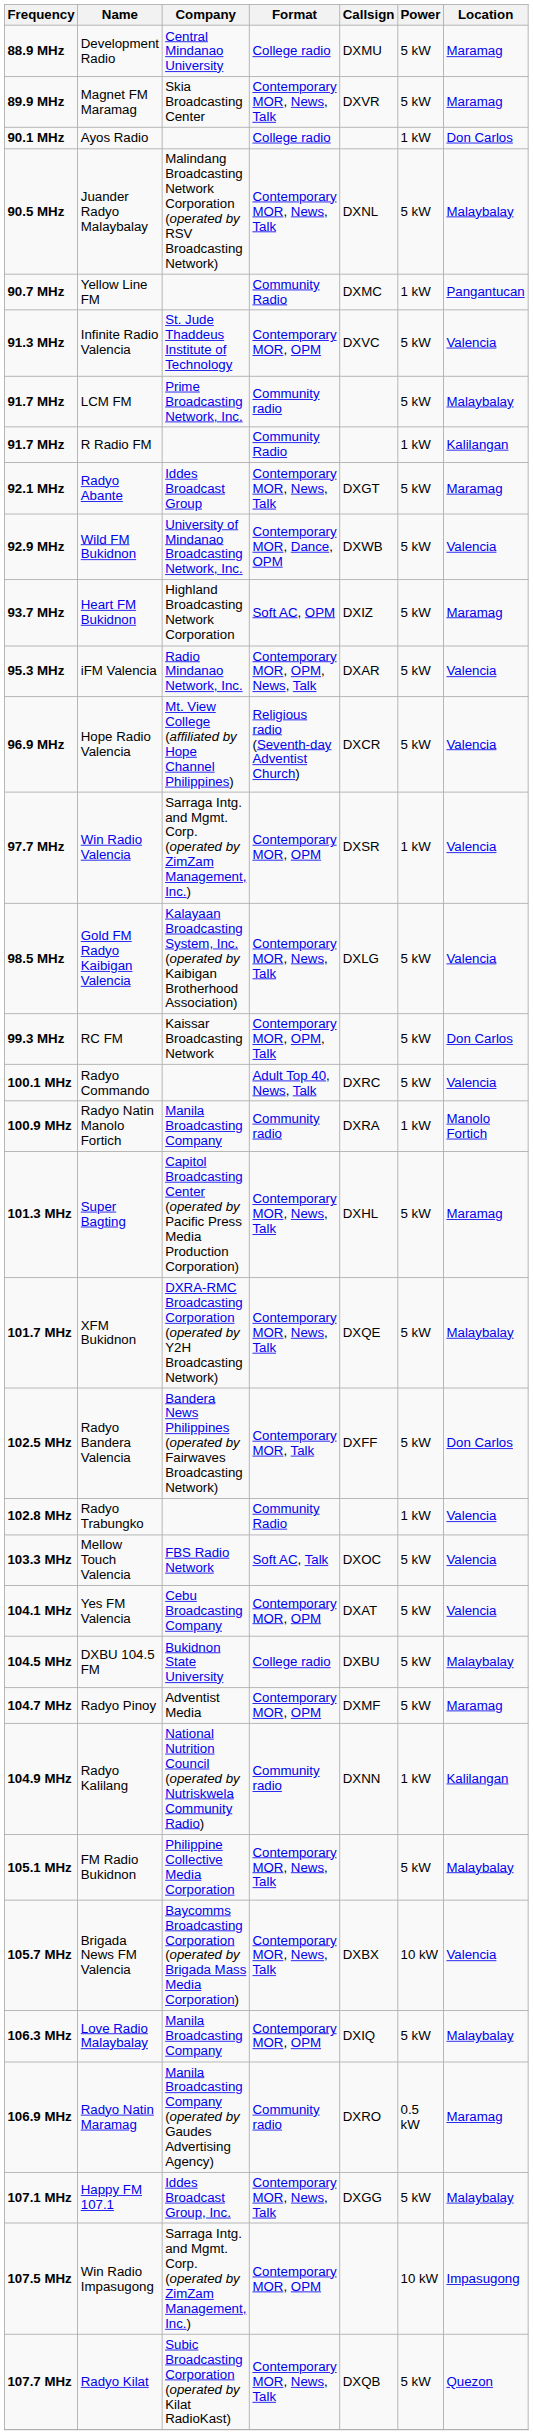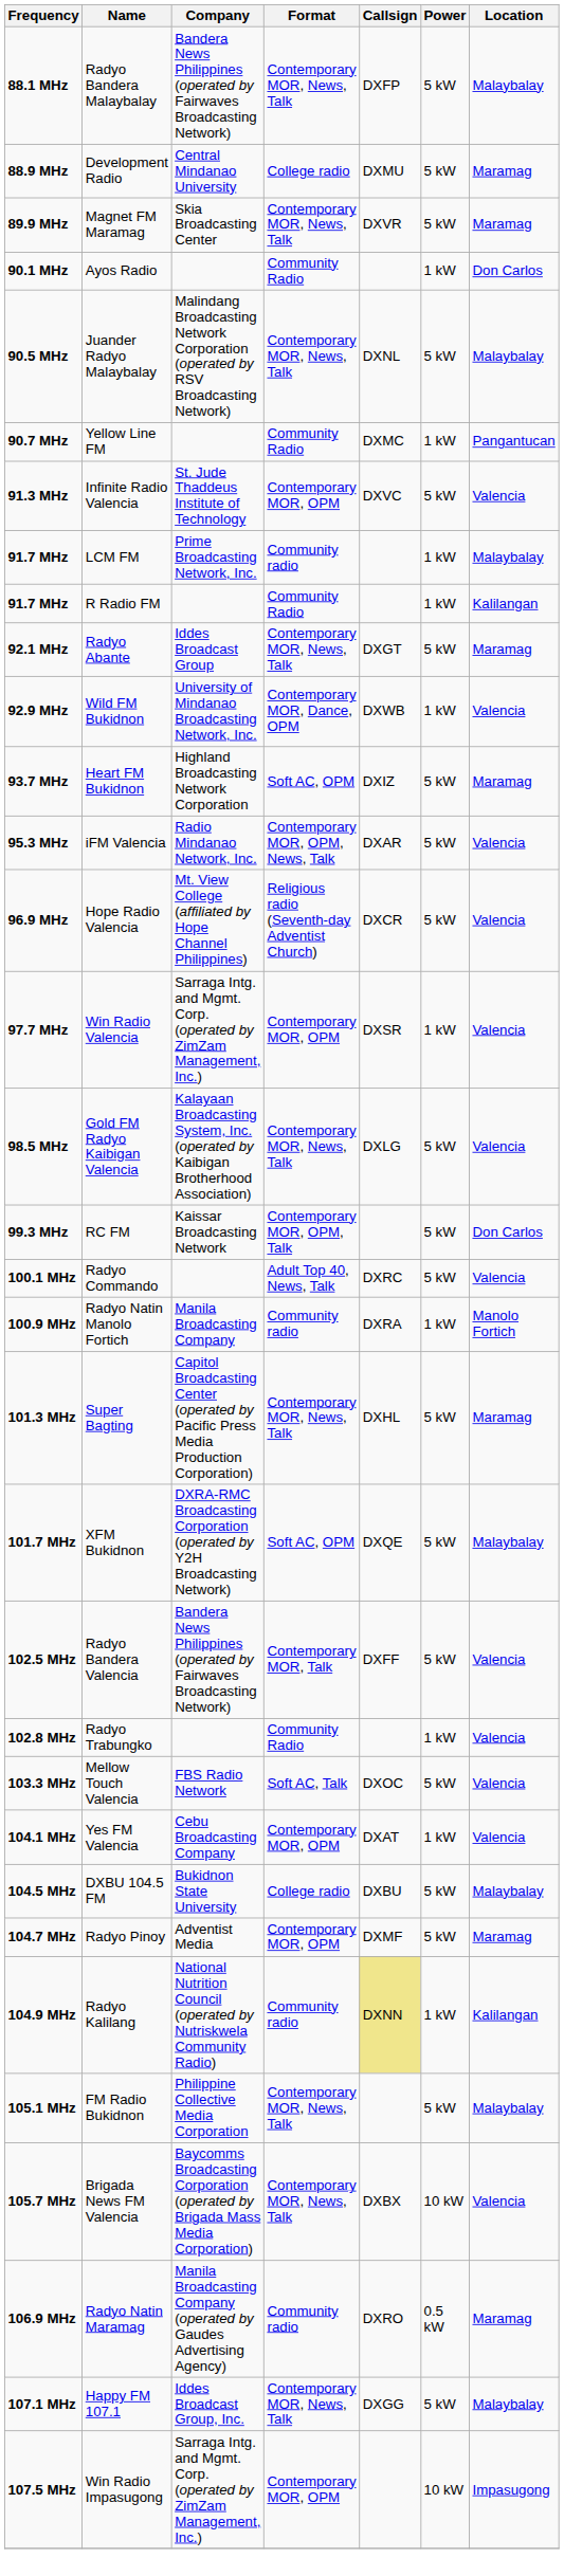 <table class="sortable wikitable" style="width:100%" style="text-align:center;">
 <tr>
 <th>Frequency</th>
 <th>Name</th>
 <th>Company</th>
 <th>Format</th>
 <th>Callsign</th>
 <th>Power</th>
 <th>Location</th>
+</tr>
+<tr>
+<td><strong>88.1 MHz</strong></td>
+<td>Radyo Bandera Malaybalay</td>
+<td><a href='#'>Bandera News Philippines</a><br>(<em>operated by</em> Fairwaves Broadcasting Network)</td>
+<td><a href='#'>Contemporary MOR</a>, <a href='#'>News</a>, <a href='#'>Talk</a></td>
+<td>DXFP</td>
+<td>5 kW</td>
+<td><a href='#'>Malaybalay</a></td>
 </tr>
 <tr>
 <td><strong>88.9 MHz</strong></td>
 <td>Development Radio</td>
 <td><a href='#'>Central Mindanao University</a></td>
 <td><a href='#'>College radio</a></td>
 <td>DXMU</td>
 <td>5 kW</td>
 <td><a href='#'>Maramag</a></td>
 </tr>
 <tr>
 <td><strong>89.9 MHz</strong></td>
 <td>Magnet FM Maramag</td>
 <td>Skia Broadcasting Center</td>
 <td><a href='#'>Contemporary MOR</a>, <a href='#'>News</a>, <a href='#'>Talk</a></td>
 <td>DXVR</td>
 <td>5 kW</td>
 <td><a href='#'>Maramag</a></td>
 </tr>
 <tr>
 <td><strong>90.1 MHz</strong></td>
 <td>Ayos Radio</td>
 <td></td>
-<td><a href='#'>College radio</a></td>
+<td><a href='#'>Community Radio</a></td>
 <td></td>
 <td>1 kW</td>
 <td><a href='#'>Don Carlos</a></td>
 </tr>
 <tr>
 <td><strong>90.5 MHz</strong></td>
 <td>Juander Radyo Malaybalay</td>
 <td>Malindang Broadcasting Network Corporation<br>(<em>operated by</em> RSV Broadcasting Network)</td>
 <td><a href='#'>Contemporary MOR</a>, <a href='#'>News</a>, <a href='#'>Talk</a></td>
 <td>DXNL</td>
 <td>5 kW</td>
 <td><a href='#'>Malaybalay</a></td>
 </tr>
 <tr>
 <td><strong>90.7 MHz</strong></td>
 <td>Yellow Line FM</td>
 <td></td>
 <td><a href='#'>Community Radio</a></td>
 <td>DXMC</td>
 <td>1 kW</td>
 <td><a href='#'>Pangantucan</a></td>
 </tr>
 <tr>
 <td><strong>91.3 MHz</strong></td>
 <td>Infinite Radio Valencia</td>
 <td><a href='#'>St. Jude Thaddeus Institute of Technology</a></td>
 <td><a href='#'>Contemporary MOR</a>, <a href='#'>OPM</a></td>
 <td>DXVC</td>
 <td>5 kW</td>
 <td><a href='#'>Valencia</a></td>
 </tr>
 <tr>
 <td><strong>91.7 MHz</strong></td>
 <td>LCM FM</td>
 <td><a href='#'>Prime Broadcasting Network, Inc.</a></td>
 <td><a href='#'>Community radio</a></td>
 <td></td>
-<td>5 kW</td>
+<td>1 kW</td>
 <td><a href='#'>Malaybalay</a></td>
 </tr>
 <tr>
 <td><strong>91.7 MHz</strong></td>
 <td>R Radio FM</td>
 <td></td>
 <td><a href='#'>Community Radio</a></td>
 <td></td>
 <td>1 kW</td>
 <td><a href='#'>Kalilangan</a></td>
 </tr>
 <tr>
 <td><strong>92.1 MHz</strong></td>
 <td><a href='#'>Radyo Abante</a></td>
 <td><a href='#'>Iddes Broadcast Group</a></td>
 <td><a href='#'>Contemporary MOR</a>, <a href='#'>News</a>, <a href='#'>Talk</a></td>
 <td>DXGT</td>
 <td>5 kW</td>
 <td><a href='#'>Maramag</a></td>
 </tr>
 <tr>
 <td><strong>92.9 MHz</strong></td>
 <td><a href='#'>Wild FM Bukidnon</a></td>
 <td><a href='#'>University of Mindanao Broadcasting Network, Inc.</a></td>
 <td><a href='#'>Contemporary MOR</a>, <a href='#'>Dance</a>, <a href='#'>OPM</a></td>
 <td>DXWB</td>
-<td>5 kW</td>
+<td>1 kW</td>
 <td><a href='#'>Valencia</a></td>
 </tr>
 <tr>
 <td><strong>93.7 MHz</strong></td>
 <td><a href='#'>Heart FM Bukidnon</a></td>
 <td>Highland Broadcasting Network Corporation</td>
 <td><a href='#'>Soft AC</a>, <a href='#'>OPM</a></td>
 <td>DXIZ</td>
 <td>5 kW</td>
 <td><a href='#'>Maramag</a></td>
 </tr>
 <tr>
 <td><strong>95.3 MHz</strong></td>
 <td>iFM Valencia</td>
 <td><a href='#'>Radio Mindanao Network, Inc.</a></td>
 <td><a href='#'>Contemporary MOR</a>, <a href='#'>OPM</a>, <a href='#'>News</a>, <a href='#'>Talk</a></td>
 <td>DXAR</td>
 <td>5 kW</td>
 <td><a href='#'>Valencia</a></td>
 </tr>
 <tr>
 <td><strong>96.9 MHz</strong></td>
 <td>Hope Radio Valencia</td>
 <td><a href='#'>Mt. View College</a><br>(<em>affiliated by</em> <a href='#'>Hope Channel Philippines</a>)</td>
 <td><a href='#'>Religious radio</a> (<a href='#'>Seventh-day Adventist Church</a>)</td>
 <td>DXCR</td>
 <td>5 kW</td>
 <td><a href='#'>Valencia</a></td>
 </tr>
 <tr>
 <td><strong>97.7 MHz</strong></td>
 <td><a href='#'>Win Radio Valencia</a></td>
 <td>Sarraga Intg. and Mgmt. Corp.<br>(<em>operated by</em> <a href='#'>ZimZam Management, Inc.</a>)</td>
 <td><a href='#'>Contemporary MOR</a>, <a href='#'>OPM</a></td>
 <td>DXSR</td>
 <td>1 kW</td>
 <td><a href='#'>Valencia</a></td>
 </tr>
 <tr>
 <td><strong>98.5 MHz</strong></td>
 <td><a href='#'>Gold FM Radyo Kaibigan Valencia</a></td>
 <td><a href='#'>Kalayaan Broadcasting System, Inc.</a><br>(<em>operated by</em> Kaibigan Brotherhood Association)</td>
 <td><a href='#'>Contemporary MOR</a>, <a href='#'>News</a>, <a href='#'>Talk</a></td>
 <td>DXLG</td>
 <td>5 kW</td>
 <td><a href='#'>Valencia</a></td>
 </tr>
 <tr>
 <td><strong>99.3 MHz</strong></td>
 <td>RC FM</td>
 <td>Kaissar Broadcasting Network</td>
 <td><a href='#'>Contemporary MOR</a>, <a href='#'>OPM</a>, <a href='#'>Talk</a></td>
 <td></td>
 <td>5 kW</td>
 <td><a href='#'>Don Carlos</a></td>
 </tr>
 <tr>
 <td><strong>100.1 MHz</strong></td>
 <td>Radyo Commando</td>
 <td></td>
 <td><a href='#'>Adult Top 40</a>, <a href='#'>News</a>, <a href='#'>Talk</a></td>
 <td>DXRC</td>
 <td>5 kW</td>
 <td><a href='#'>Valencia</a></td>
 </tr>
 <tr>
 <td><strong>100.9 MHz</strong></td>
 <td>Radyo Natin Manolo Fortich</td>
 <td><a href='#'>Manila Broadcasting Company</a></td>
 <td><a href='#'>Community radio</a></td>
 <td>DXRA</td>
 <td>1 kW</td>
 <td><a href='#'>Manolo Fortich</a></td>
 </tr>
 <tr>
 <td><strong>101.3 MHz</strong></td>
 <td><a href='#'>Super Bagting</a></td>
 <td><a href='#'>Capitol Broadcasting Center</a><br>(<em>operated by</em> Pacific Press Media Production Corporation)</td>
 <td><a href='#'>Contemporary MOR</a>, <a href='#'>News</a>, <a href='#'>Talk</a></td>
 <td>DXHL</td>
 <td>5 kW</td>
 <td><a href='#'>Maramag</a></td>
 </tr>
 <tr>
 <td><strong>101.7 MHz</strong></td>
 <td>XFM Bukidnon</td>
 <td><a href='#'>DXRA-RMC Broadcasting Corporation</a><br>(<em>operated by</em> Y2H Broadcasting Network)</td>
-<td><a href='#'>Contemporary MOR</a>, <a href='#'>News</a>, <a href='#'>Talk</a></td>
+<td><a href='#'>Soft AC</a>, <a href='#'>OPM</a></td>
 <td>DXQE</td>
 <td>5 kW</td>
 <td><a href='#'>Malaybalay</a></td>
 </tr>
 <tr>
 <td><strong>102.5 MHz</strong></td>
 <td>Radyo Bandera Valencia</td>
 <td><a href='#'>Bandera News Philippines</a><br>(<em>operated by</em> Fairwaves Broadcasting Network)</td>
 <td><a href='#'>Contemporary MOR</a>, <a href='#'>Talk</a></td>
 <td>DXFF</td>
 <td>5 kW</td>
-<td><a href='#'>Don Carlos</a></td>
+<td><a href='#'>Valencia</a></td>
 </tr>
 <tr>
 <td><strong>102.8 MHz</strong></td>
 <td>Radyo Trabungko</td>
 <td></td>
 <td><a href='#'>Community Radio</a></td>
 <td></td>
 <td>1 kW</td>
 <td><a href='#'>Valencia</a></td>
 </tr>
 <tr>
 <td><strong>103.3 MHz</strong></td>
 <td>Mellow Touch Valencia</td>
 <td><a href='#'>FBS Radio Network</a></td>
 <td><a href='#'>Soft AC</a>, <a href='#'>Talk</a></td>
 <td>DXOC</td>
 <td>5 kW</td>
 <td><a href='#'>Valencia</a></td>
 </tr>
 <tr>
 <td><strong>104.1 MHz</strong></td>
 <td>Yes FM Valencia</td>
 <td><a href='#'>Cebu Broadcasting Company</a></td>
 <td><a href='#'>Contemporary MOR</a>, <a href='#'>OPM</a></td>
 <td>DXAT</td>
-<td>5 kW</td>
+<td>1 kW</td>
 <td><a href='#'>Valencia</a></td>
 </tr>
 <tr>
 <td><strong>104.5 MHz</strong></td>
 <td>DXBU 104.5 FM</td>
 <td><a href='#'>Bukidnon State University</a></td>
 <td><a href='#'>College radio</a></td>
 <td>DXBU</td>
 <td>5 kW</td>
 <td><a href='#'>Malaybalay</a></td>
 </tr>
 <tr>
 <td><strong>104.7 MHz</strong></td>
 <td>Radyo Pinoy</td>
 <td>Adventist Media</td>
 <td><a href='#'>Contemporary MOR</a>, <a href='#'>OPM</a></td>
 <td>DXMF</td>
 <td>5 kW</td>
 <td><a href='#'>Maramag</a></td>
 </tr>
 <tr>
 <td><strong>104.9 MHz</strong></td>
 <td>Radyo Kalilang</td>
 <td><a href='#'>National Nutrition Council</a><br>(<em>operated by</em> <a href='#'>Nutriskwela Community Radio</a>)</td>
 <td><a href='#'>Community radio</a></td>
-<td>DXNN</td>
+<td style="background: khaki;">DXNN</td>
 <td>1 kW</td>
 <td><a href='#'>Kalilangan</a></td>
 </tr>
 <tr>
 <td><strong>105.1 MHz</strong></td>
 <td>FM Radio Bukidnon</td>
 <td><a href='#'>Philippine Collective Media Corporation</a></td>
 <td><a href='#'>Contemporary MOR</a>, <a href='#'>News</a>, <a href='#'>Talk</a></td>
 <td></td>
 <td>5 kW</td>
 <td><a href='#'>Malaybalay</a></td>
 </tr>
 <tr>
 <td><strong>105.7 MHz</strong></td>
 <td>Brigada News FM Valencia</td>
 <td><a href='#'>Baycomms Broadcasting Corporation</a><br>(<em>operated by</em> <a href='#'>Brigada Mass Media Corporation</a>)</td>
 <td><a href='#'>Contemporary MOR</a>, <a href='#'>News</a>, <a href='#'>Talk</a></td>
 <td>DXBX</td>
 <td>10 kW</td>
 <td><a href='#'>Valencia</a></td>
-</tr>
-<tr>
-<td><strong>106.3 MHz</strong></td>
-<td><a href='#'>Love Radio Malaybalay</a></td>
-<td><a href='#'>Manila Broadcasting Company</a></td>
-<td><a href='#'>Contemporary MOR</a>, <a href='#'>OPM</a></td>
-<td>DXIQ</td>
-<td>5 kW</td>
-<td><a href='#'>Malaybalay</a></td>
 </tr>
 <tr>
 <td><strong>106.9 MHz</strong></td>
 <td><a href='#'>Radyo Natin Maramag</a></td>
 <td><a href='#'>Manila Broadcasting Company</a><br>(<em>operated by</em> Gaudes Advertising Agency)</td>
 <td><a href='#'>Community radio</a></td>
 <td>DXRO</td>
 <td>0.5 kW</td>
 <td><a href='#'>Maramag</a></td>
 </tr>
 <tr>
 <td><strong>107.1 MHz</strong></td>
 <td><a href='#'>Happy FM 107.1</a></td>
 <td><a href='#'>Iddes Broadcast Group, Inc.</a></td>
 <td><a href='#'>Contemporary MOR</a>, <a href='#'>News</a>, <a href='#'>Talk</a></td>
 <td>DXGG</td>
 <td>5 kW</td>
 <td><a href='#'>Malaybalay</a></td>
 </tr>
 <tr>
 <td><strong>107.5 MHz</strong></td>
 <td>Win Radio Impasugong</td>
 <td>Sarraga Intg. and Mgmt. Corp.<br>(<em>operated by</em> <a href='#'>ZimZam Management, Inc.</a>)</td>
 <td><a href='#'>Contemporary MOR</a>, <a href='#'>OPM</a></td>
 <td></td>
 <td>10 kW</td>
 <td><a href='#'>Impasugong</a></td>
 </tr>
 <tr>
-<td><strong>107.7 MHz</strong></td>
-<td><a href='#'>Radyo Kilat</a></td>
-<td><a href='#'>Subic Broadcasting Corporation</a><br>(<em>operated by</em> Kilat RadioKast)</td>
-<td><a href='#'>Contemporary MOR</a>, <a href='#'>News</a>, <a href='#'>Talk</a></td>
-<td>DXQB</td>
-<td>5 kW</td>
-<td><a href='#'>Quezon</a></td>
-</tr>
-<tr>
 </tr>
 </table>
